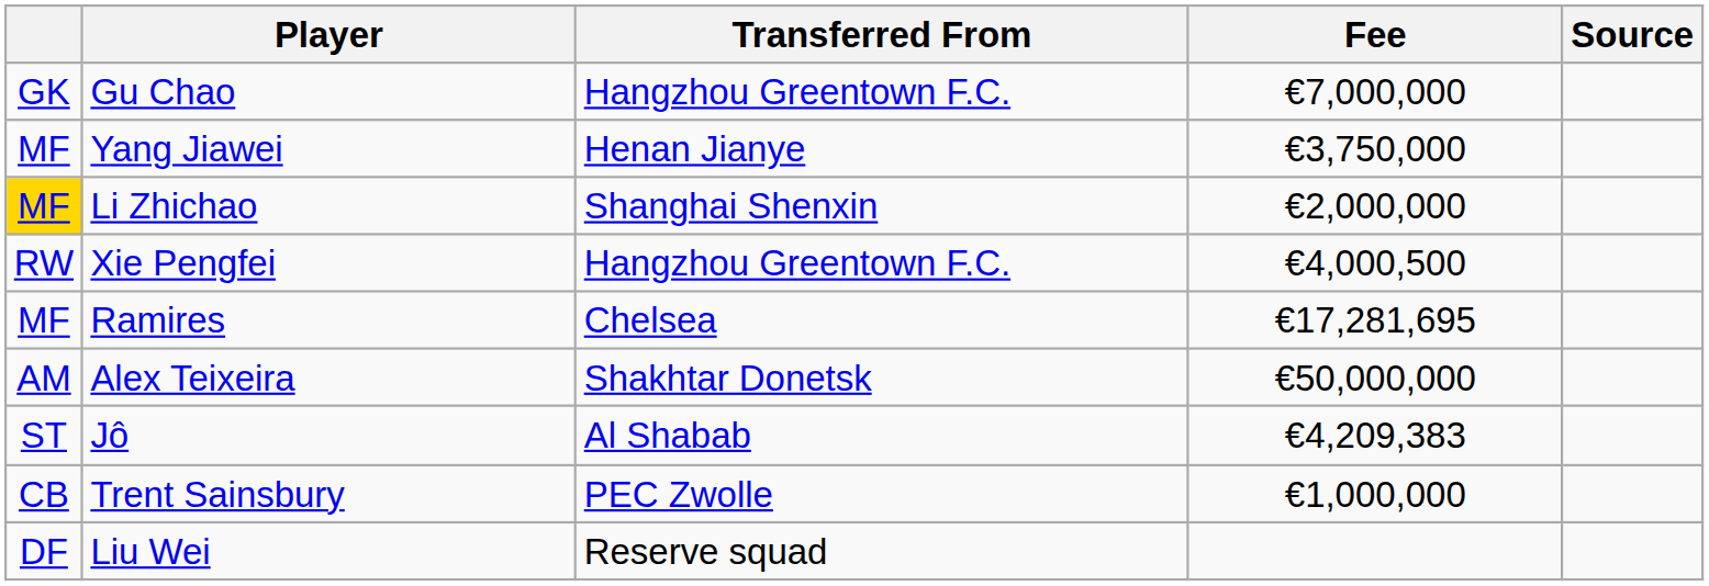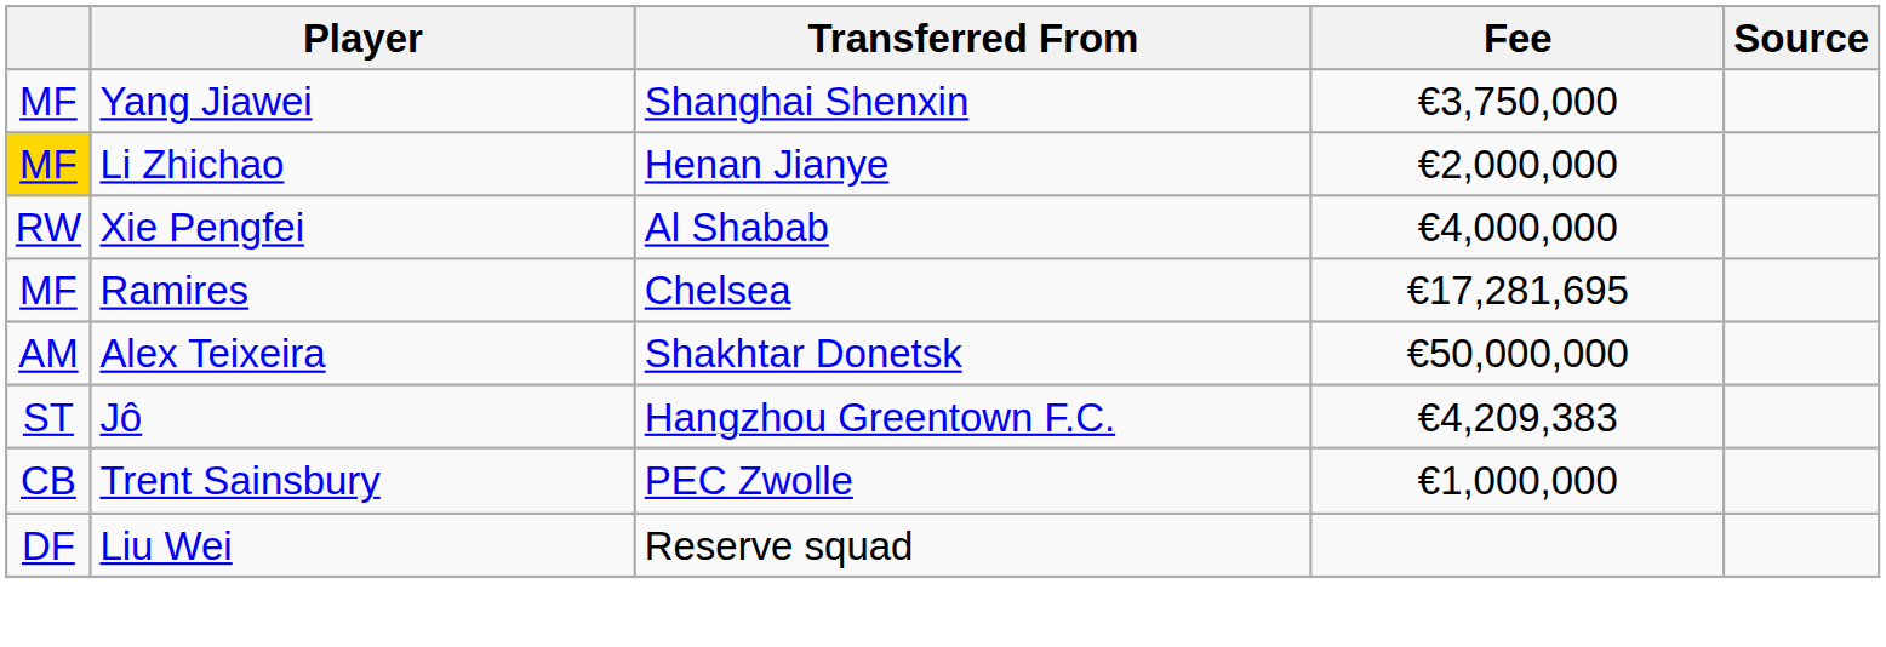 <table class="wikitable plainrowheaders sortable" style="font-size:95%">
 <tr>
 <th></th>
 <th scope="col" style="width:200px;"><strong>Player</strong></th>
 <th scope="col" style="width:250px;"><strong>Transferred From</strong></th>
 <th scope="col" style="width:150px;"><strong>Fee</strong></th>
 <th><strong>Source</strong></th>
 </tr>
 <tr>
-<td align=center><a href='#'>GK</a></td>
-<td> <a href='#'>Gu Chao</a></td>
-<td> <a href='#'>Hangzhou Greentown F.C.</a></td>
-<td align=center>€7,000,000</td>
-<td align=center></td>
-</tr>
-<tr>
 <td align=center><a href='#'>MF</a></td>
 <td> <a href='#'>Yang Jiawei</a></td>
-<td> <a href='#'>Henan Jianye</a></td>
+<td> <a href='#'>Shanghai Shenxin</a></td>
 <td align=center>€3,750,000</td>
 <td align=center></td>
 </tr>
 <tr>
 <td align=center style="background: gold;"><a href='#'>MF</a></td>
 <td> <a href='#'>Li Zhichao</a></td>
-<td> <a href='#'>Shanghai Shenxin</a></td>
+<td> <a href='#'>Henan Jianye</a></td>
 <td align=center>€2,000,000</td>
 <td align=center></td>
 </tr>
 <tr>
 <td align=center><a href='#'>RW</a></td>
 <td> <a href='#'>Xie Pengfei</a></td>
-<td> <a href='#'>Hangzhou Greentown F.C.</a></td>
-<td align=center>€4,000,500</td>
+<td> <a href='#'>Al Shabab</a></td>
+<td align=center>€4,000,000</td>
 <td align=center></td>
 </tr>
 <tr>
 <td align=center><a href='#'>MF</a></td>
 <td> <a href='#'>Ramires</a></td>
 <td> <a href='#'>Chelsea</a></td>
 <td align=center>€17,281,695</td>
 <td align=center></td>
 </tr>
 <tr>
 <td align=center><a href='#'>AM</a></td>
 <td> <a href='#'>Alex Teixeira</a></td>
 <td> <a href='#'>Shakhtar Donetsk</a></td>
 <td align=center>€50,000,000</td>
 <td align=center></td>
 </tr>
 <tr>
 <td align=center><a href='#'>ST</a></td>
 <td> <a href='#'>Jô</a></td>
-<td> <a href='#'>Al Shabab</a></td>
+<td> <a href='#'>Hangzhou Greentown F.C.</a></td>
 <td align=center>€4,209,383</td>
 <td align=center></td>
 </tr>
 <tr>
 <td align=center><a href='#'>CB</a></td>
 <td> <a href='#'>Trent Sainsbury</a></td>
 <td> <a href='#'>PEC Zwolle</a></td>
 <td align=center>€1,000,000</td>
 <td align=center></td>
 </tr>
 <tr>
 <td align=center><a href='#'>DF</a></td>
 <td> <a href='#'>Liu Wei</a></td>
 <td>Reserve squad</td>
 <td></td>
 <td align=center></td>
 </tr>
 </table>
